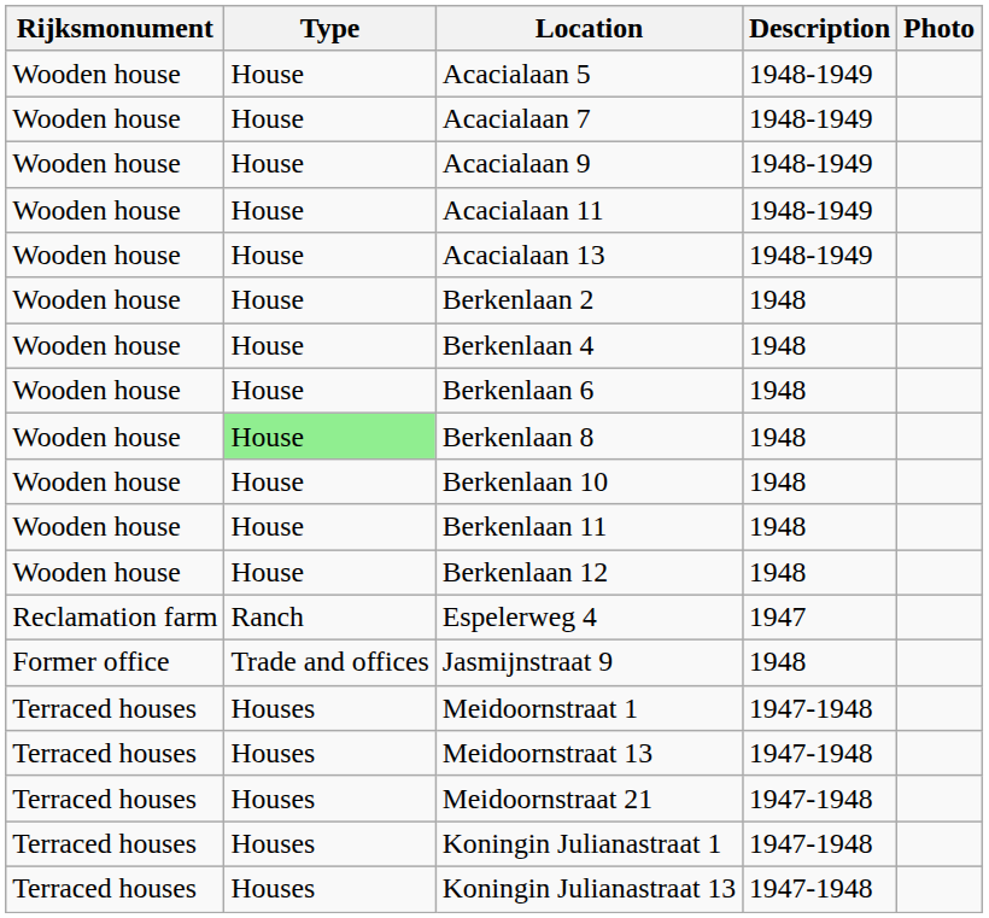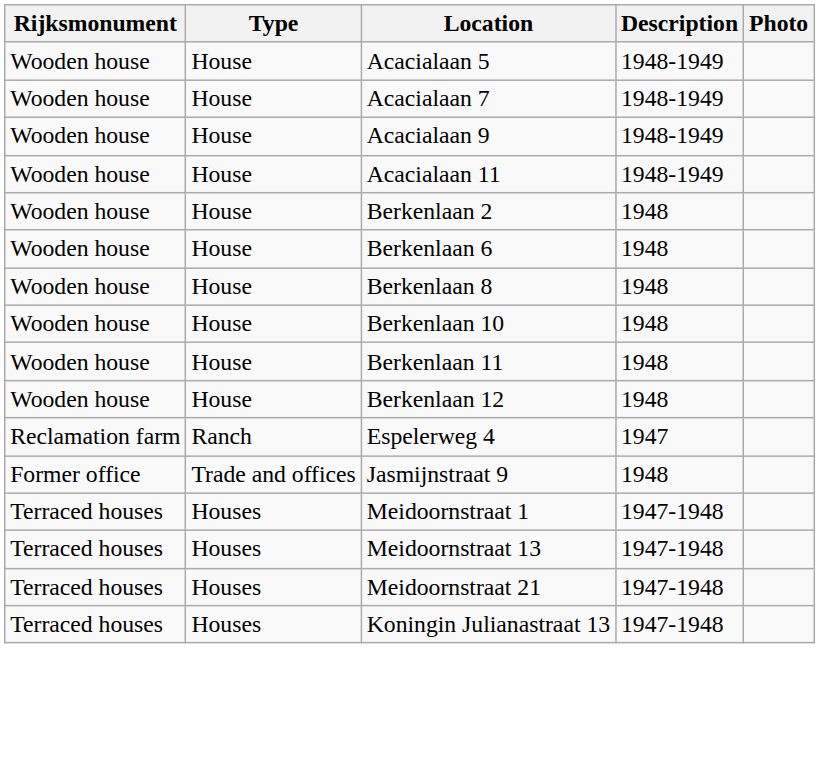 <table class="wikitable">
 <tr>
 <th>Rijksmonument</th>
 <th>Type</th>
 <th>Location</th>
 <th>Description</th>
 <th>Photo</th>
 </tr>
 <tr>
 <td>Wooden house<br></td>
 <td>House</td>
 <td>Acacialaan 5</td>
 <td>1948-1949</td>
 <td></td>
 </tr>
 <tr>
 <td>Wooden house<br></td>
 <td>House</td>
 <td>Acacialaan 7</td>
 <td>1948-1949</td>
 <td></td>
 </tr>
 <tr>
 <td>Wooden house<br></td>
 <td>House</td>
 <td>Acacialaan 9</td>
 <td>1948-1949</td>
 <td></td>
 </tr>
 <tr>
 <td>Wooden house<br></td>
 <td>House</td>
 <td>Acacialaan 11</td>
 <td>1948-1949</td>
 <td></td>
 </tr>
 <tr>
 <td>Wooden house<br></td>
 <td>House</td>
-<td>Acacialaan 13</td>
-<td>1948-1949</td>
-<td></td>
-</tr>
-<tr>
-<td>Wooden house<br></td>
-<td>House</td>
 <td>Berkenlaan 2</td>
-<td>1948</td>
-<td></td>
-</tr>
-<tr>
-<td>Wooden house<br></td>
-<td>House</td>
-<td>Berkenlaan 4</td>
 <td>1948</td>
 <td></td>
 </tr>
 <tr>
 <td>Wooden house<br></td>
 <td>House</td>
 <td>Berkenlaan 6</td>
 <td>1948</td>
 <td></td>
 </tr>
 <tr>
 <td>Wooden house<br></td>
-<td style="background: lightgreen;">House</td>
+<td>House</td>
 <td>Berkenlaan 8</td>
 <td>1948</td>
 <td></td>
 </tr>
 <tr>
 <td>Wooden house<br></td>
 <td>House</td>
 <td>Berkenlaan 10</td>
 <td>1948</td>
 <td></td>
 </tr>
 <tr>
 <td>Wooden house<br></td>
 <td>House</td>
 <td>Berkenlaan 11</td>
 <td>1948</td>
 <td></td>
 </tr>
 <tr>
 <td>Wooden house<br></td>
 <td>House</td>
 <td>Berkenlaan 12</td>
 <td>1948</td>
 <td></td>
 </tr>
 <tr>
 <td>Reclamation farm<br></td>
 <td>Ranch</td>
 <td>Espelerweg 4</td>
 <td>1947</td>
 <td></td>
 </tr>
 <tr>
 <td>Former office<br></td>
 <td>Trade and offices</td>
 <td>Jasmijnstraat 9</td>
 <td>1948</td>
 <td></td>
 </tr>
 <tr>
 <td>Terraced houses<br></td>
 <td>Houses</td>
 <td>Meidoornstraat 1</td>
 <td>1947-1948</td>
 <td></td>
 </tr>
 <tr>
 <td>Terraced houses<br></td>
 <td>Houses</td>
 <td>Meidoornstraat 13</td>
 <td>1947-1948</td>
 <td></td>
 </tr>
 <tr>
 <td>Terraced houses<br></td>
 <td>Houses</td>
 <td>Meidoornstraat 21</td>
 <td>1947-1948</td>
 <td></td>
 </tr>
 <tr>
 <td>Terraced houses<br></td>
 <td>Houses</td>
-<td>Koningin Julianastraat 1</td>
-<td>1947-1948</td>
-<td></td>
-</tr>
-<tr>
-<td>Terraced houses<br></td>
-<td>Houses</td>
 <td>Koningin Julianastraat 13</td>
 <td>1947-1948</td>
 <td></td>
 </tr>
 </table>
